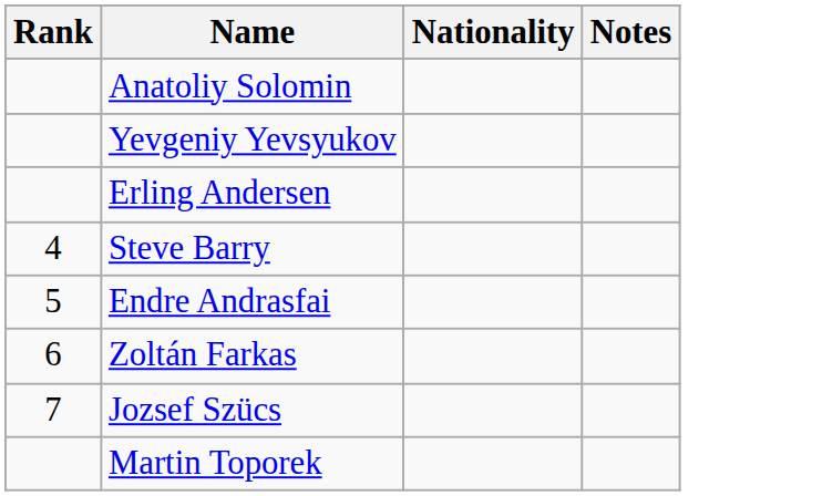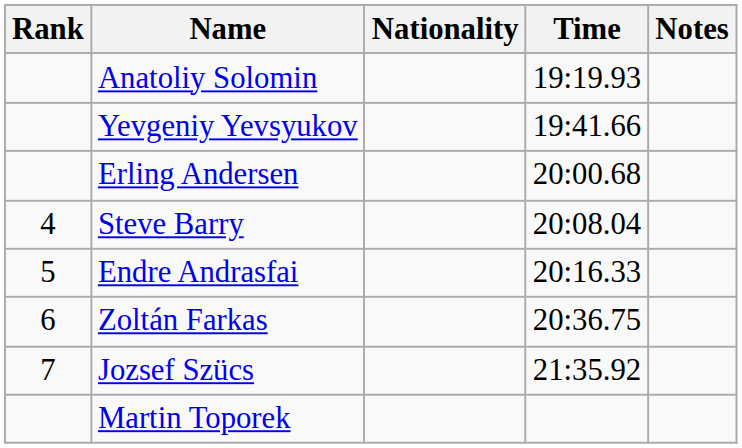 <table class="wikitable sortable" style="text-align:center">
 <tr>
 <th>Rank</th>
 <th>Name</th>
 <th>Nationality</th>
+<th>Time</th>
 <th>Notes</th>
 </tr>
 <tr>
 <td></td>
 <td align="left"><a href='#'>Anatoliy Solomin</a></td>
 <td align=left></td>
+<td>19:19.93</td>
 <td></td>
 </tr>
 <tr>
 <td></td>
 <td align="left"><a href='#'>Yevgeniy Yevsyukov</a></td>
 <td align=left></td>
+<td>19:41.66</td>
 <td></td>
 </tr>
 <tr>
 <td></td>
 <td align="left"><a href='#'>Erling Andersen</a></td>
 <td align=left></td>
+<td>20:00.68</td>
 <td></td>
 </tr>
 <tr>
 <td>4</td>
 <td align="left"><a href='#'>Steve Barry</a></td>
 <td align=left></td>
+<td>20:08.04</td>
 <td></td>
 </tr>
 <tr>
 <td>5</td>
 <td align="left"><a href='#'>Endre Andrasfai</a></td>
 <td align=left></td>
+<td>20:16.33</td>
 <td></td>
 </tr>
 <tr>
 <td>6</td>
 <td align="left"><a href='#'>Zoltán Farkas</a></td>
 <td align=left></td>
+<td>20:36.75</td>
 <td></td>
 </tr>
 <tr>
 <td>7</td>
 <td align="left"><a href='#'>Jozsef Szücs</a></td>
 <td align=left></td>
+<td>21:35.92</td>
 <td></td>
 </tr>
 <tr>
 <td></td>
 <td align="left"><a href='#'>Martin Toporek</a></td>
 <td align=left></td>
 <td></td>
+<td></td>
 </tr>
 </table>
